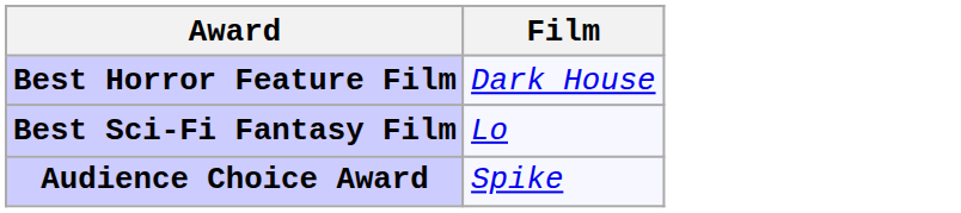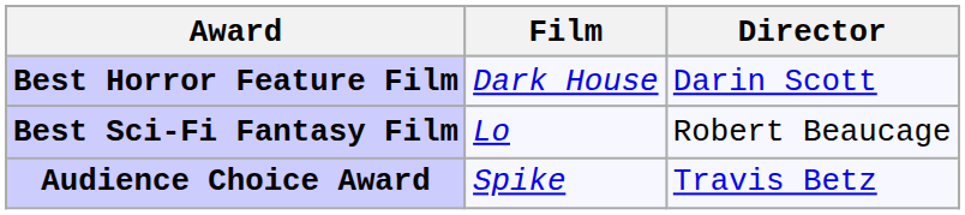 <table class="wikitable sortable">
 <tr style=background:#ccccff>
 <th>Award</th>
 <th>Film</th>
+<th>Director</th>
 </tr>
 <tr>
 <th style="background: #ccccff;">Best Horror Feature Film</th>
 <td style="background: #f7f8ff; white-space: nowrap;"><em><a href='#'>Dark House</a></em></td>
+<td style="background: #f7f8ff; white-space: nowrap;"><a href='#'>Darin Scott</a></td>
 </tr>
 <tr>
 <th style="background: #ccccff;">Best Sci-Fi Fantasy Film</th>
 <td style="background: #f7f8ff; white-space: nowrap;"><em><a href='#'>Lo</a></em></td>
+<td style="background: #f7f8ff; white-space: nowrap;">Robert Beaucage</td>
 </tr>
 <tr>
 <th style="background: #ccccff;">Audience Choice Award</th>
 <td style="background: #f7f8ff; white-space: nowrap;"><em><a href='#'>Spike</a></em></td>
+<td style="background: #f7f8ff; white-space: nowrap;"><a href='#'>Travis Betz</a></td>
 </tr>
 </table>
